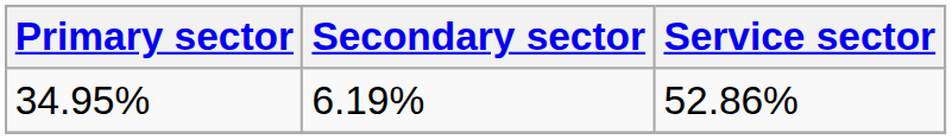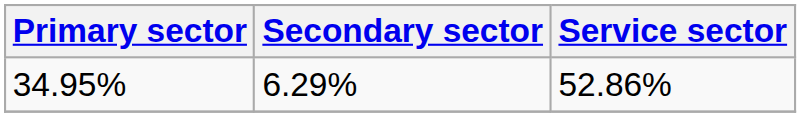 <table class="wikitable" border="1">
 <tr>
 <th><a href='#'>Primary sector</a></th>
 <th><a href='#'>Secondary sector</a></th>
 <th><a href='#'>Service sector</a></th>
 </tr>
 <tr>
 <td>34.95%</td>
-<td>6.19%</td>
+<td>6.29%</td>
 <td>52.86%</td>
 </tr>
 <tr>
 </tr>
 </table>
